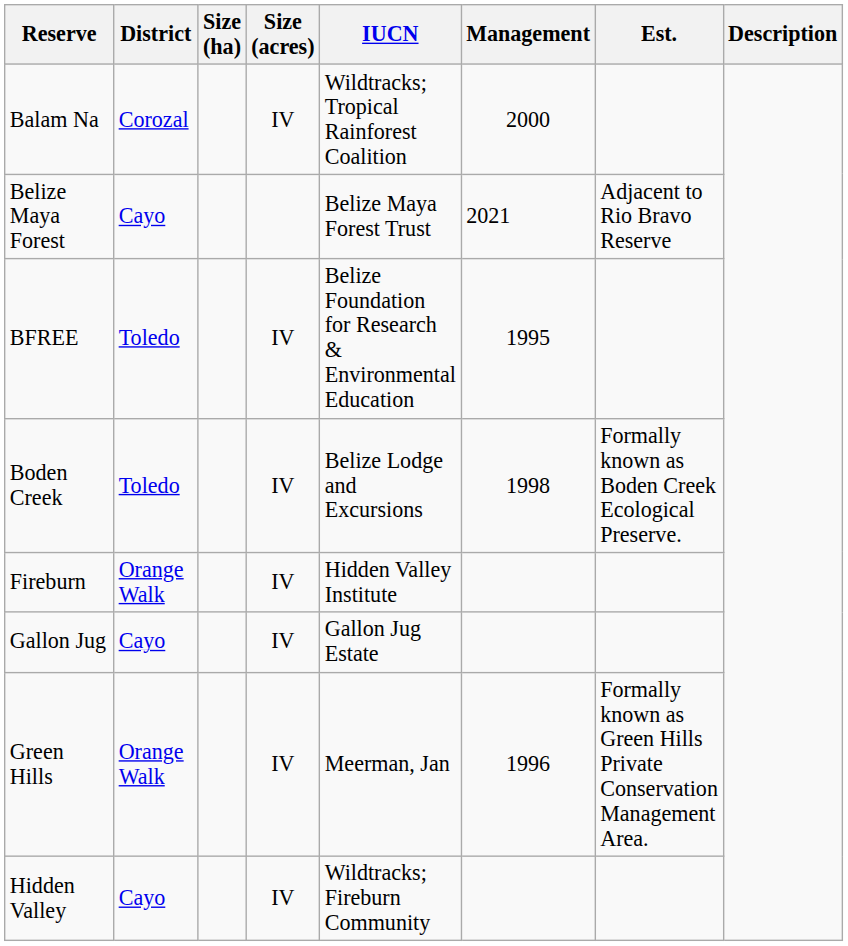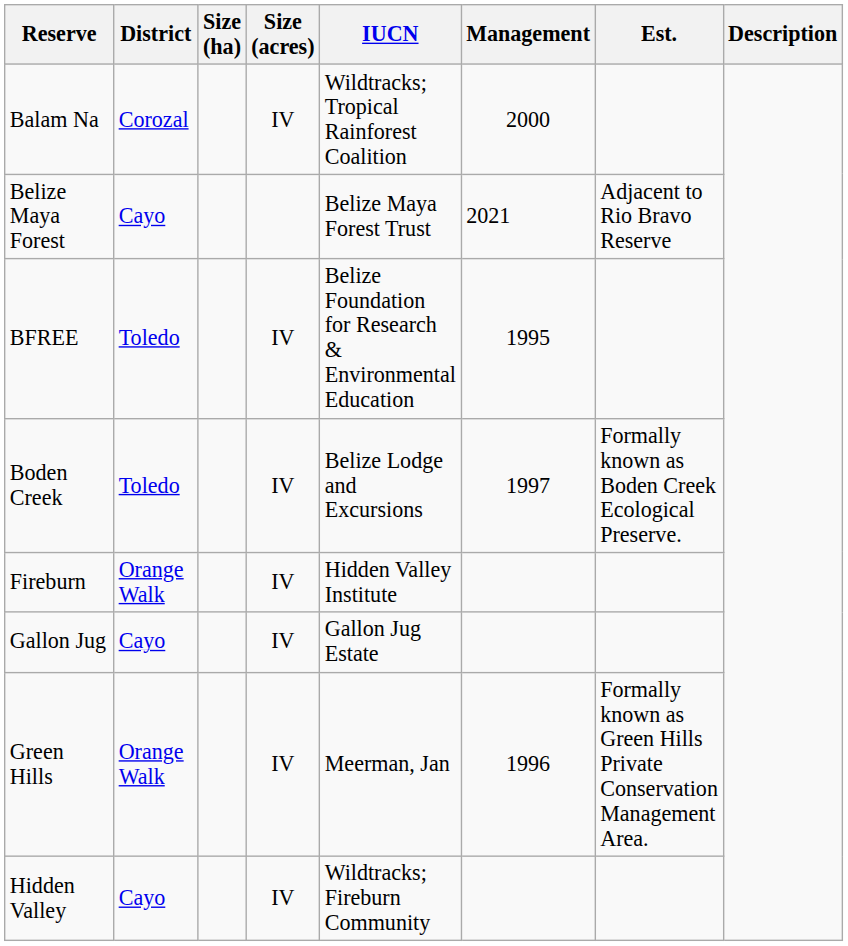 <table class="wikitable sortable sticky-header sort-under">
 <tr>
 <th width="20%">Reserve</th>
 <th width="11%">District</th>
 <th>Size<br>(ha)</th>
 <th>Size<br>(acres)</th>
 <th width="4%"><a href='#'>IUCN</a></th>
 <th>Management</th>
 <th>Est.</th>
 <th class="unsortable">Description</th>
 </tr>
 <tr>
 <td>Balam Na</td>
 <td><a href='#'>Corozal</a></td>
 <td></td>
 <td align="center">IV</td>
 <td>Wildtracks; Tropical Rainforest Coalition</td>
 <td align="center">2000</td>
 <td></td>
 </tr>
 <tr>
 <td>Belize Maya Forest</td>
 <td><a href='#'>Cayo</a></td>
 <td></td>
 <td></td>
 <td>Belize Maya Forest Trust</td>
 <td>2021</td>
 <td>Adjacent to Rio Bravo Reserve</td>
 </tr>
 <tr>
 <td>BFREE</td>
 <td><a href='#'>Toledo</a></td>
 <td></td>
 <td align="center">IV</td>
 <td>Belize Foundation for Research & Environmental Education</td>
 <td align="center">1995</td>
 <td></td>
 </tr>
 <tr>
 <td>Boden Creek</td>
 <td><a href='#'>Toledo</a></td>
 <td></td>
 <td align="center">IV</td>
 <td>Belize Lodge and Excursions</td>
-<td align="center">1998</td>
+<td align="center">1997</td>
 <td>Formally known as Boden Creek Ecological Preserve.</td>
 </tr>
 <tr>
 <td>Fireburn</td>
 <td><a href='#'>Orange Walk</a></td>
 <td></td>
 <td align="center">IV</td>
 <td>Hidden Valley Institute</td>
 <td align="center"></td>
 <td></td>
 </tr>
 <tr>
 <td>Gallon Jug</td>
 <td><a href='#'>Cayo</a></td>
 <td></td>
 <td align="center">IV</td>
 <td>Gallon Jug Estate</td>
 <td align="center"></td>
 <td></td>
 </tr>
 <tr>
 <td>Green Hills</td>
 <td><a href='#'>Orange Walk</a></td>
 <td></td>
 <td align="center">IV</td>
 <td>Meerman, Jan</td>
 <td align="center">1996</td>
 <td>Formally known as Green Hills Private Conservation Management Area.</td>
 </tr>
 <tr>
 <td>Hidden Valley</td>
 <td><a href='#'>Cayo</a></td>
 <td></td>
 <td align="center">IV</td>
 <td>Wildtracks; Fireburn Community</td>
 <td align="center"></td>
 <td></td>
 </tr>
 </table>
